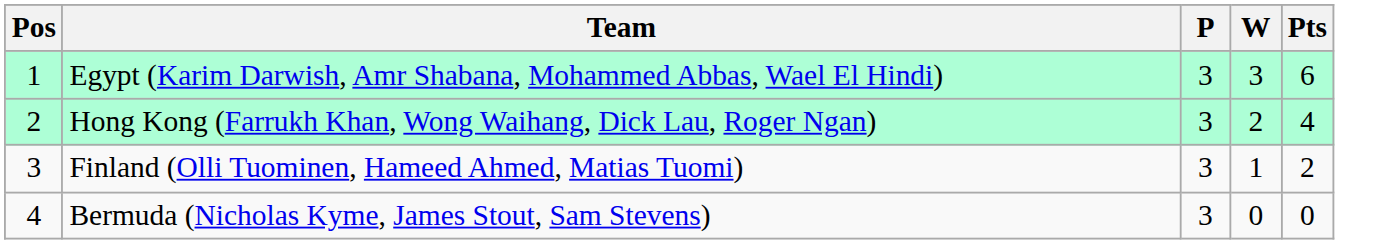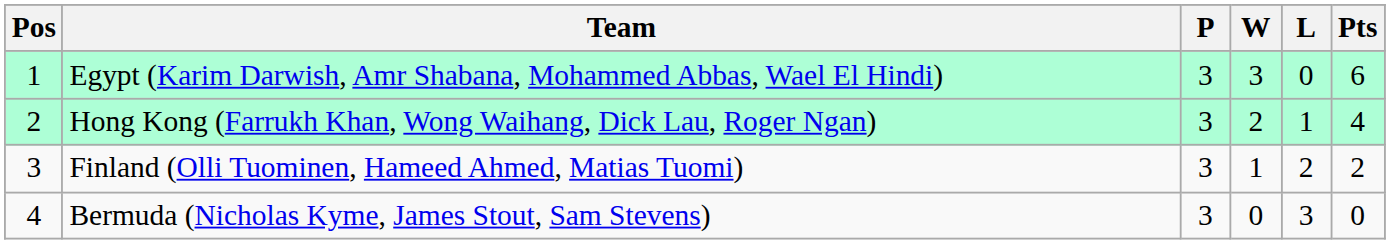 <table class="wikitable" style="font-size: 100%; text-align:center;">
 <tr>
 <th width=20>Pos</th>
 <th width=600>Team</th>
 <th width=20>P</th>
 <th width=20>W</th>
+<th width=20>L</th>
 <th width=20>Pts</th>
 </tr>
 <tr style="background: #ADFFD6;">
 <td>1</td>
 <td align="left"> Egypt (<a href='#'>Karim Darwish</a>, <a href='#'>Amr Shabana</a>, <a href='#'>Mohammed Abbas</a>, <a href='#'>Wael El Hindi</a>)</td>
 <td>3</td>
 <td>3</td>
+<td>0</td>
 <td>6</td>
 </tr>
 <tr style="background: #ADFFD6;">
 <td>2</td>
 <td align="left"> Hong Kong (<a href='#'>Farrukh Khan</a>, <a href='#'>Wong Waihang</a>, <a href='#'>Dick Lau</a>, <a href='#'>Roger Ngan</a>)</td>
 <td>3</td>
 <td>2</td>
+<td>1</td>
 <td>4</td>
 </tr>
 <tr>
 <td>3</td>
 <td align="left"> Finland (<a href='#'>Olli Tuominen</a>, <a href='#'>Hameed Ahmed</a>, <a href='#'>Matias Tuomi</a>)</td>
 <td>3</td>
 <td>1</td>
 <td>2</td>
+<td>2</td>
 </tr>
 <tr>
 <td>4</td>
 <td align="left"> Bermuda (<a href='#'>Nicholas Kyme</a>, <a href='#'>James Stout</a>, <a href='#'>Sam Stevens</a>)</td>
 <td>3</td>
 <td>0</td>
+<td>3</td>
 <td>0</td>
 </tr>
 </table>
